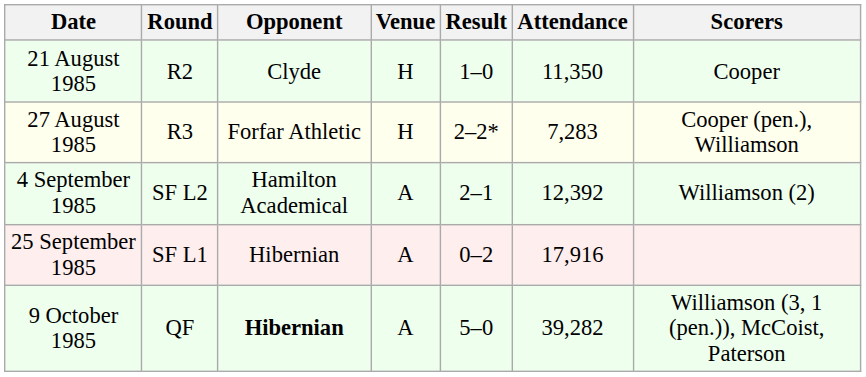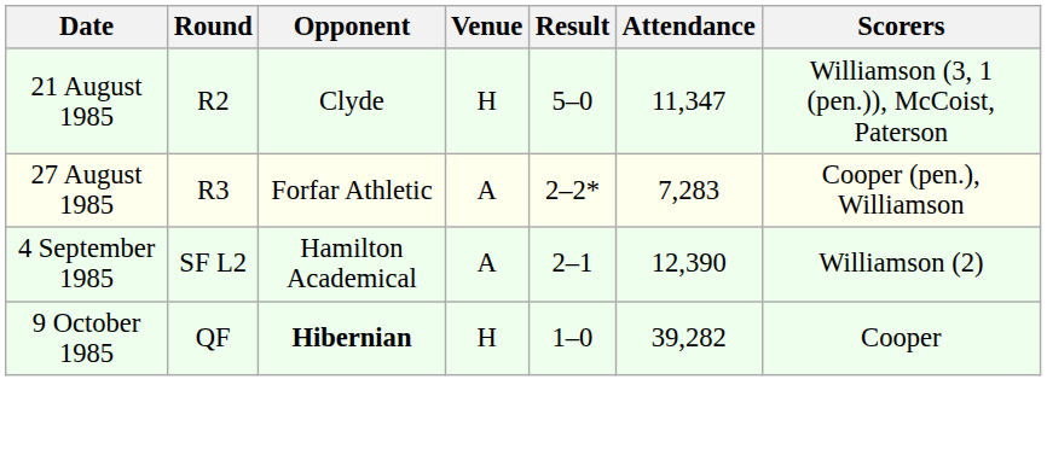 <table class="wikitable sortable" style="font-size:100%; text-align:center">
 <tr>
 <th>Date</th>
 <th>Round</th>
 <th>Opponent</th>
 <th>Venue</th>
 <th>Result</th>
 <th>Attendance</th>
 <th>Scorers</th>
 </tr>
 <tr bgcolor = "#EEFFEE">
 <td>21 August 1985</td>
 <td>R2</td>
 <td>Clyde</td>
 <td>H</td>
-<td>1–0</td>
-<td>11,350</td>
-<td>Cooper</td>
+<td>5–0</td>
+<td>11,347</td>
+<td>Williamson (3, 1 (pen.)), McCoist, Paterson</td>
 </tr>
 <tr bgcolor = "#FFFFEE">
 <td>27 August 1985</td>
 <td>R3</td>
 <td>Forfar Athletic</td>
-<td>H</td>
+<td>A</td>
 <td>2–2*</td>
 <td>7,283</td>
 <td>Cooper (pen.), Williamson</td>
 </tr>
 <tr bgcolor = "#EEFFEE">
 <td>4 September 1985</td>
 <td>SF L2</td>
 <td>Hamilton Academical</td>
 <td>A</td>
 <td>2–1</td>
-<td>12,392</td>
+<td>12,390</td>
 <td>Williamson (2)</td>
-</tr>
-<tr bgcolor = "#FFEEEE">
-<td>25 September 1985</td>
-<td>SF L1</td>
-<td>Hibernian</td>
-<td>A</td>
-<td>0–2</td>
-<td>17,916</td>
-<td></td>
 </tr>
 <tr bgcolor = "#EEFFEE">
 <td>9 October 1985</td>
 <td>QF</td>
 <td><strong>Hibernian</strong></td>
-<td>A</td>
-<td>5–0</td>
+<td>H</td>
+<td>1–0</td>
 <td>39,282</td>
-<td>Williamson (3, 1 (pen.)), McCoist, Paterson</td>
+<td>Cooper</td>
 </tr>
 </table>
